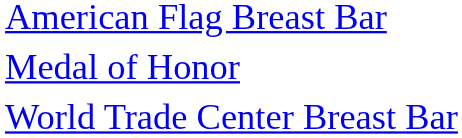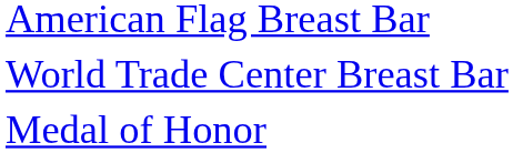 <table>
 <tr>
 <td></td>
 <td><a href='#'>American Flag Breast Bar</a></td>
 </tr>
 <tr>
 <td></td>
-<td><a href='#'>Medal of Honor</a></td>
+<td><a href='#'>World Trade Center Breast Bar</a></td>
 </tr>
 <tr>
 <td></td>
-<td><a href='#'>World Trade Center Breast Bar</a></td>
+<td><a href='#'>Medal of Honor</a></td>
 </tr>
 </table>
